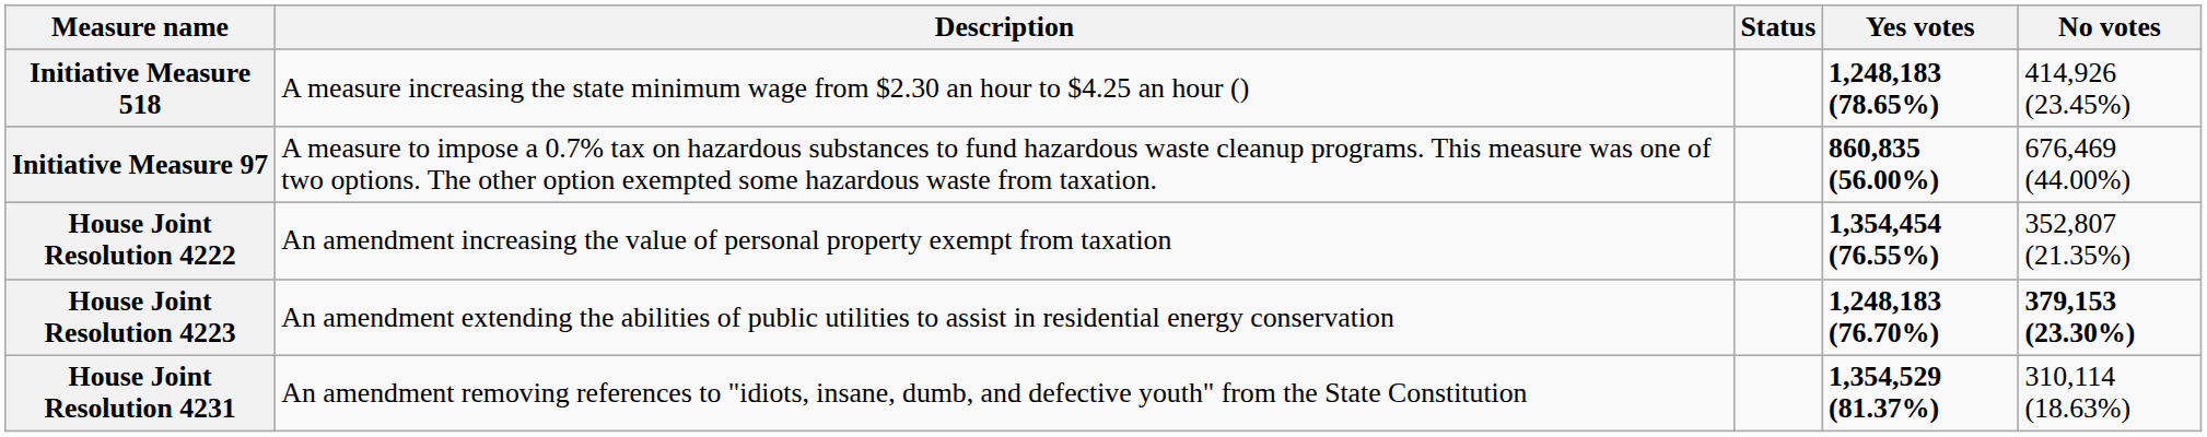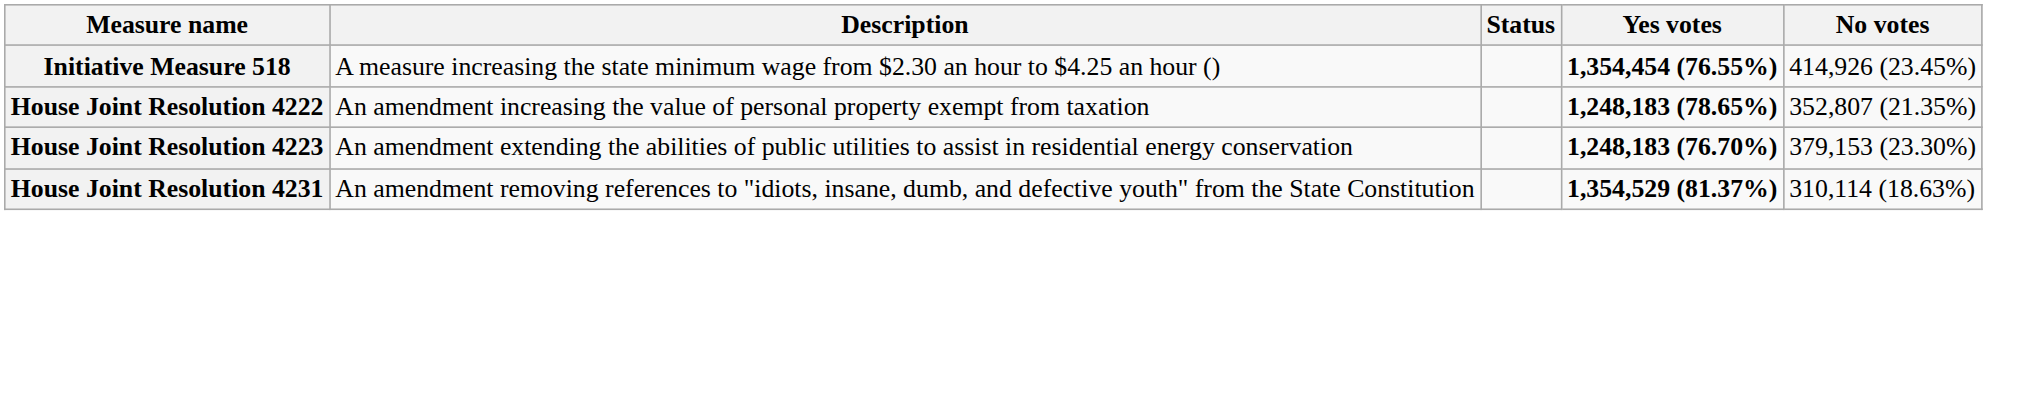 <table class="wikitable sortable plainrowheaders">
 <tr>
 <th scope=col>Measure name</th>
 <th scope=col class=unsortable>Description</th>
 <th scope=col>Status</th>
 <th scope=col>Yes votes</th>
 <th scope=col>No votes</th>
 </tr>
 <tr>
 <th scope=row>Initiative Measure 518</th>
 <td>A measure increasing the state minimum wage from $2.30 an hour to $4.25 an hour ()</td>
 <td></td>
-<td><strong>1,248,183 (78.65%)</strong></td>
+<td><strong>1,354,454 (76.55%)</strong></td>
 <td>414,926 (23.45%)</td>
-</tr>
-<tr>
-<th scope=row>Initiative Measure 97</th>
-<td>A measure to impose a 0.7% tax on hazardous substances to fund hazardous waste cleanup programs. This measure was one of two options. The other option exempted some hazardous waste from taxation.</td>
-<td></td>
-<td><strong>860,835 (56.00%)</strong></td>
-<td>676,469 (44.00%)</td>
 </tr>
 <tr>
 <th scope=row>House Joint Resolution 4222</th>
 <td>An amendment increasing the value of personal property exempt from taxation</td>
 <td></td>
-<td><strong>1,354,454 (76.55%)</strong></td>
+<td><strong>1,248,183 (78.65%)</strong></td>
 <td>352,807 (21.35%)</td>
 </tr>
 <tr>
 <th scope=row>House Joint Resolution 4223</th>
 <td>An amendment extending the abilities of public utilities to assist in residential energy conservation</td>
 <td></td>
 <td><strong>1,248,183 (76.70%)</strong></td>
-<td><strong>379,153 (23.30%)</strong></td>
+<td>379,153 (23.30%)</td>
 </tr>
 <tr>
 <th scope=row>House Joint Resolution 4231</th>
 <td>An amendment removing references to "idiots, insane, dumb, and defective youth" from the State Constitution</td>
 <td></td>
 <td><strong>1,354,529 (81.37%)</strong></td>
 <td>310,114 (18.63%)</td>
 </tr>
 </table>
